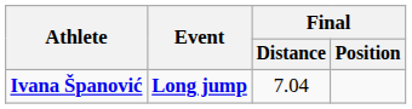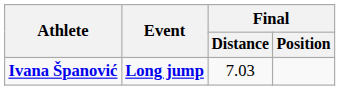 <table class=wikitable style="font-size:90%">
 <tr>
 <th rowspan="2">Athlete</th>
 <th rowspan="2">Event</th>
 <th colspan="2">Final</th>
 </tr>
 <tr style="font-size:95%">
 <th>Distance</th>
 <th>Position</th>
 </tr>
 <tr align=center>
 <td align=left><strong><a href='#'>Ivana Španović</a></strong></td>
 <td align=left><strong><a href='#'>Long jump</a></strong></td>
-<td>7.04</td>
+<td>7.03</td>
 <td></td>
 </tr>
 </table>
